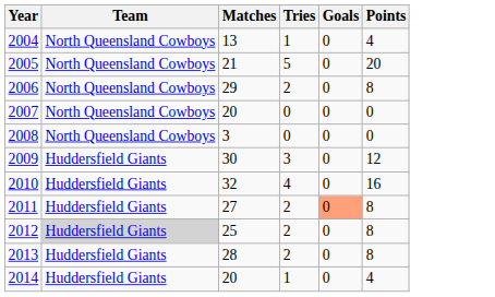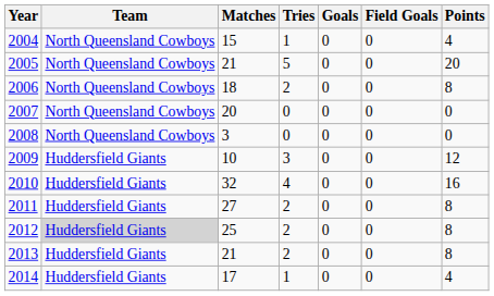 <table class="wikitable">
 <tr>
 <th>Year</th>
 <th>Team</th>
 <th>Matches</th>
 <th>Tries</th>
 <th>Goals</th>
+<th>Field Goals</th>
 <th>Points</th>
 </tr>
 <tr>
 <td><a href='#'>2004</a></td>
 <td> <a href='#'>North Queensland Cowboys</a></td>
-<td>13</td>
+<td>15</td>
 <td>1</td>
+<td>0</td>
 <td>0</td>
 <td>4</td>
 </tr>
 <tr>
 <td><a href='#'>2005</a></td>
 <td> <a href='#'>North Queensland Cowboys</a></td>
 <td>21</td>
 <td>5</td>
 <td>0</td>
+<td>0</td>
 <td>20</td>
 </tr>
 <tr>
 <td><a href='#'>2006</a></td>
 <td> <a href='#'>North Queensland Cowboys</a></td>
-<td>29</td>
+<td>18</td>
 <td>2</td>
+<td>0</td>
 <td>0</td>
 <td>8</td>
 </tr>
 <tr>
 <td><a href='#'>2007</a></td>
 <td> <a href='#'>North Queensland Cowboys</a></td>
 <td>20</td>
+<td>0</td>
 <td>0</td>
 <td>0</td>
 <td>0</td>
 </tr>
 <tr>
 <td><a href='#'>2008</a></td>
 <td> <a href='#'>North Queensland Cowboys</a></td>
 <td>3</td>
 <td>0</td>
 <td>0</td>
 <td>0</td>
+<td>0</td>
 </tr>
 <tr>
 <td><a href='#'>2009</a></td>
 <td> <a href='#'>Huddersfield Giants</a></td>
-<td>30</td>
+<td>10</td>
 <td>3</td>
+<td>0</td>
 <td>0</td>
 <td>12</td>
 </tr>
 <tr>
 <td><a href='#'>2010</a></td>
 <td> <a href='#'>Huddersfield Giants</a></td>
 <td>32</td>
 <td>4</td>
 <td>0</td>
+<td>0</td>
 <td>16</td>
 </tr>
 <tr>
 <td><a href='#'>2011</a></td>
 <td> <a href='#'>Huddersfield Giants</a></td>
 <td>27</td>
 <td>2</td>
-<td style="background: lightsalmon;">0</td>
+<td>0</td>
+<td>0</td>
 <td>8</td>
 </tr>
 <tr>
 <td><a href='#'>2012</a></td>
 <td style="background: lightgrey;"> <a href='#'>Huddersfield Giants</a></td>
 <td>25</td>
 <td>2</td>
 <td>0</td>
+<td>0</td>
 <td>8</td>
 </tr>
 <tr>
 <td><a href='#'>2013</a></td>
 <td> <a href='#'>Huddersfield Giants</a></td>
-<td>28</td>
+<td>21</td>
 <td>2</td>
+<td>0</td>
 <td>0</td>
 <td>8</td>
 </tr>
 <tr>
 <td><a href='#'>2014</a></td>
 <td> <a href='#'>Huddersfield Giants</a></td>
-<td>20</td>
+<td>17</td>
 <td>1</td>
+<td>0</td>
 <td>0</td>
 <td>4</td>
 </tr>
 </table>
